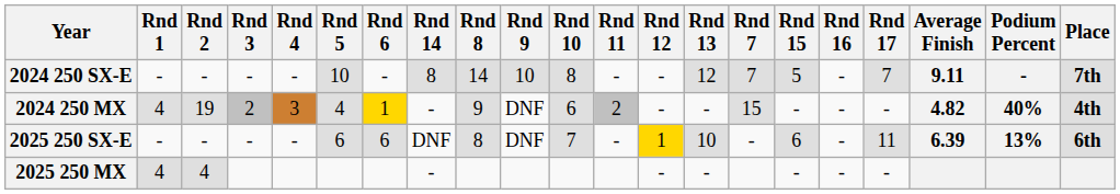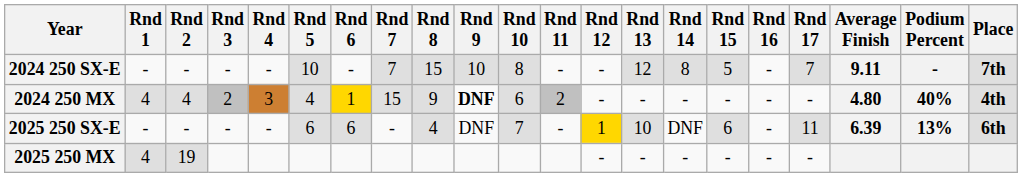 <table class="wikitable" style="font-size: 85%; text-align:center">
 <tr valign="top">
 <th valign="middle">Year</th>
 <th>Rnd<br>1</th>
 <th>Rnd<br>2</th>
 <th>Rnd<br>3</th>
 <th>Rnd<br>4</th>
 <th>Rnd<br>5</th>
 <th>Rnd<br>6</th>
-<th>Rnd<br>14</th>
+<th>Rnd<br>7</th>
 <th>Rnd<br>8</th>
 <th>Rnd<br>9</th>
 <th>Rnd<br>10</th>
 <th>Rnd<br>11</th>
 <th>Rnd<br>12</th>
 <th>Rnd<br>13</th>
-<th>Rnd<br>7</th>
+<th>Rnd<br>14</th>
 <th>Rnd<br>15</th>
 <th>Rnd<br>16</th>
 <th>Rnd<br>17</th>
 <th valign="middle">Average<br>Finish</th>
 <th valign="middle">Podium<br>Percent</th>
 <th valign="middle">Place</th>
 </tr>
 <tr>
 <th>2024 250 SX-E</th>
 <td>-</td>
 <td>-</td>
 <td>-</td>
 <td>-</td>
 <td style="background:#dfdfdf;">10</td>
 <td>-</td>
-<td style="background:#dfdfdf;">8</td>
-<td style="background:#dfdfdf;">14</td>
+<td style="background:#dfdfdf;">7</td>
+<td style="background:#dfdfdf;">15</td>
 <td style="background:#dfdfdf;">10</td>
 <td style="background:#dfdfdf;">8</td>
 <td>-</td>
 <td>-</td>
 <td style="background:#dfdfdf;">12</td>
-<td style="background:#dfdfdf;">7</td>
+<td style="background:#dfdfdf;">8</td>
 <td style="background:#dfdfdf;">5</td>
 <td>-</td>
 <td style="background:#dfdfdf;">7</td>
 <th>9.11</th>
 <th>-</th>
 <th style="background:#dfdfdf;">7th</th>
 </tr>
 <tr>
 <th>2024 250 MX</th>
 <td style="background:#dfdfdf;">4</td>
-<td style="background:#dfdfdf;">19</td>
+<td style="background:#dfdfdf;">4</td>
 <td style="background:silver;">2</td>
 <td style="background:#cd7f32;">3</td>
 <td style="background:#dfdfdf;">4</td>
 <td style="background:gold;">1</td>
-<td>-</td>
+<td style="background:#dfdfdf;">15</td>
 <td style="background:#dfdfdf;">9</td>
-<td>DNF</td>
+<td><strong>DNF</strong></td>
 <td style="background:#dfdfdf;">6</td>
 <td style="background:silver;">2</td>
 <td>-</td>
 <td>-</td>
-<td style="background:#dfdfdf;">15</td>
 <td>-</td>
 <td>-</td>
 <td>-</td>
-<th>4.82</th>
+<td>-</td>
+<th>4.80</th>
 <th>40%</th>
 <th style="background:#dfdfdf;">4th</th>
 </tr>
 <tr>
 <th>2025 250 SX-E</th>
 <td>-</td>
 <td>-</td>
 <td>-</td>
 <td>-</td>
 <td style="background:#dfdfdf;">6</td>
 <td style="background:#dfdfdf;">6</td>
-<td>DNF</td>
-<td style="background:#dfdfdf;">8</td>
+<td>-</td>
+<td style="background:#dfdfdf;">4</td>
 <td>DNF</td>
 <td style="background:#dfdfdf;">7</td>
 <td>-</td>
 <td style="background:gold;">1</td>
 <td style="background:#dfdfdf;">10</td>
-<td>-</td>
+<td>DNF</td>
 <td style="background:#dfdfdf;">6</td>
 <td>-</td>
 <td style="background:#dfdfdf;">11</td>
 <th>6.39</th>
 <th>13%</th>
 <th style="background:#dfdfdf;">6th</th>
 </tr>
 <tr>
 <th>2025 250 MX</th>
 <td style="background:#dfdfdf;">4</td>
-<td style="background:#dfdfdf;">4</td>
+<td style="background:#dfdfdf;">19</td>
 <td></td>
 <td></td>
 <td></td>
 <td></td>
-<td>-</td>
+<td></td>
 <td></td>
 <td></td>
 <td></td>
 <td></td>
 <td>-</td>
 <td>-</td>
-<td></td>
+<td>-</td>
 <td>-</td>
 <td>-</td>
 <td>-</td>
 <th></th>
 <th></th>
 <th></th>
 </tr>
 </table>
